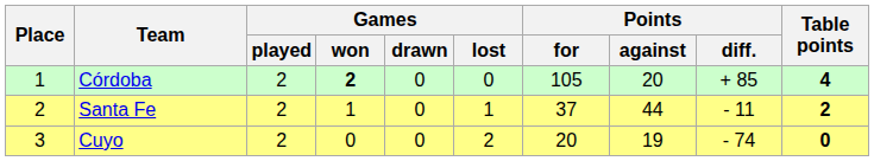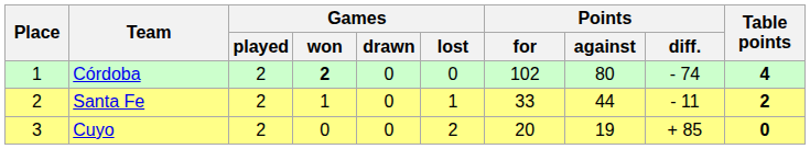 <table class="wikitable">
 <tr>
 <th rowspan=2 width="8%">Place</th>
 <th rowspan=2 width="20%">Team</th>
 <th colspan=4 width="32%">Games</th>
 <th colspan=3 width="30%">Points</th>
 <th rowspan=2 width="10%">Table<br>points</th>
 </tr>
 <tr>
 <th width="8%">played</th>
 <th width="8%">won</th>
 <th width="8%">drawn</th>
 <th width="8%">lost</th>
 <th width="10%">for</th>
 <th width="10%">against</th>
 <th width="10%">diff.</th>
 </tr>
 <tr align=center style="background: #ccffcc;">
 <td>1</td>
 <td align=left><a href='#'>Córdoba</a></td>
 <td>2</td>
 <td><strong>2</strong></td>
 <td>0</td>
 <td>0</td>
-<td>105</td>
-<td>20</td>
-<td>+ 85</td>
+<td>102</td>
+<td>80</td>
+<td>- 74</td>
 <td><strong>4</strong></td>
 </tr>
 <tr align=center style="background: #FFFF88;">
 <td>2</td>
 <td align=left><a href='#'>Santa Fe</a></td>
 <td>2</td>
 <td>1</td>
 <td>0</td>
 <td>1</td>
-<td>37</td>
+<td>33</td>
 <td>44</td>
 <td>- 11</td>
 <td><strong>2</strong></td>
 </tr>
 <tr align=center style="background: #FFFF88;">
 <td>3</td>
 <td align=left><a href='#'>Cuyo</a></td>
 <td>2</td>
 <td>0</td>
 <td>0</td>
 <td>2</td>
 <td>20</td>
 <td>19</td>
-<td>- 74</td>
+<td>+ 85</td>
 <td><strong>0</strong></td>
 </tr>
 </table>
